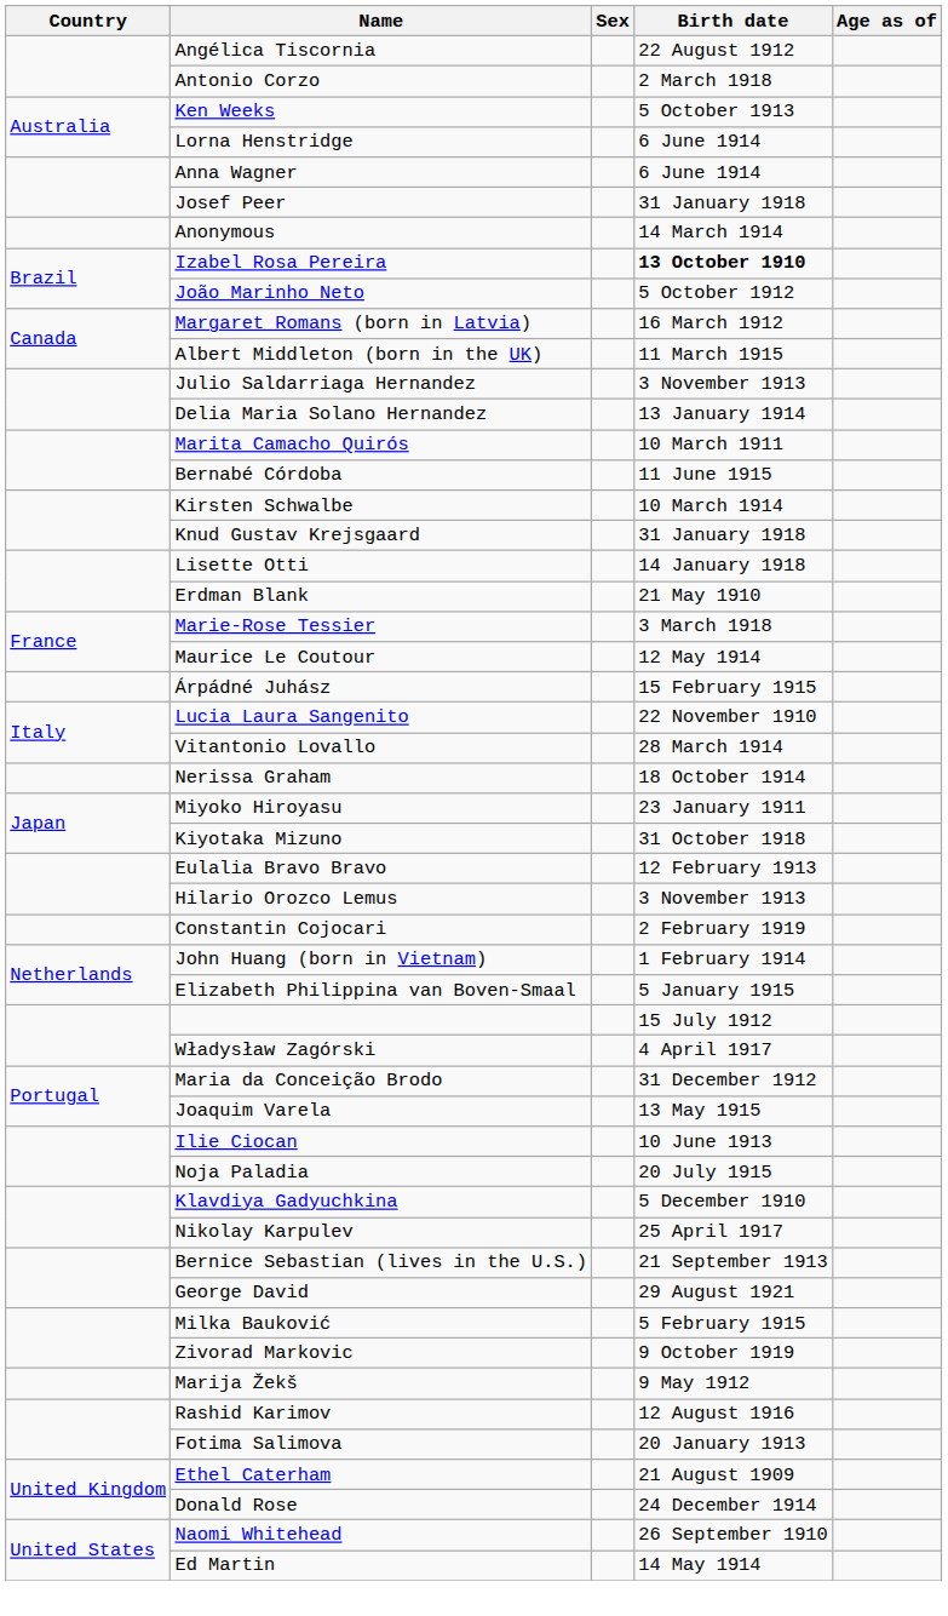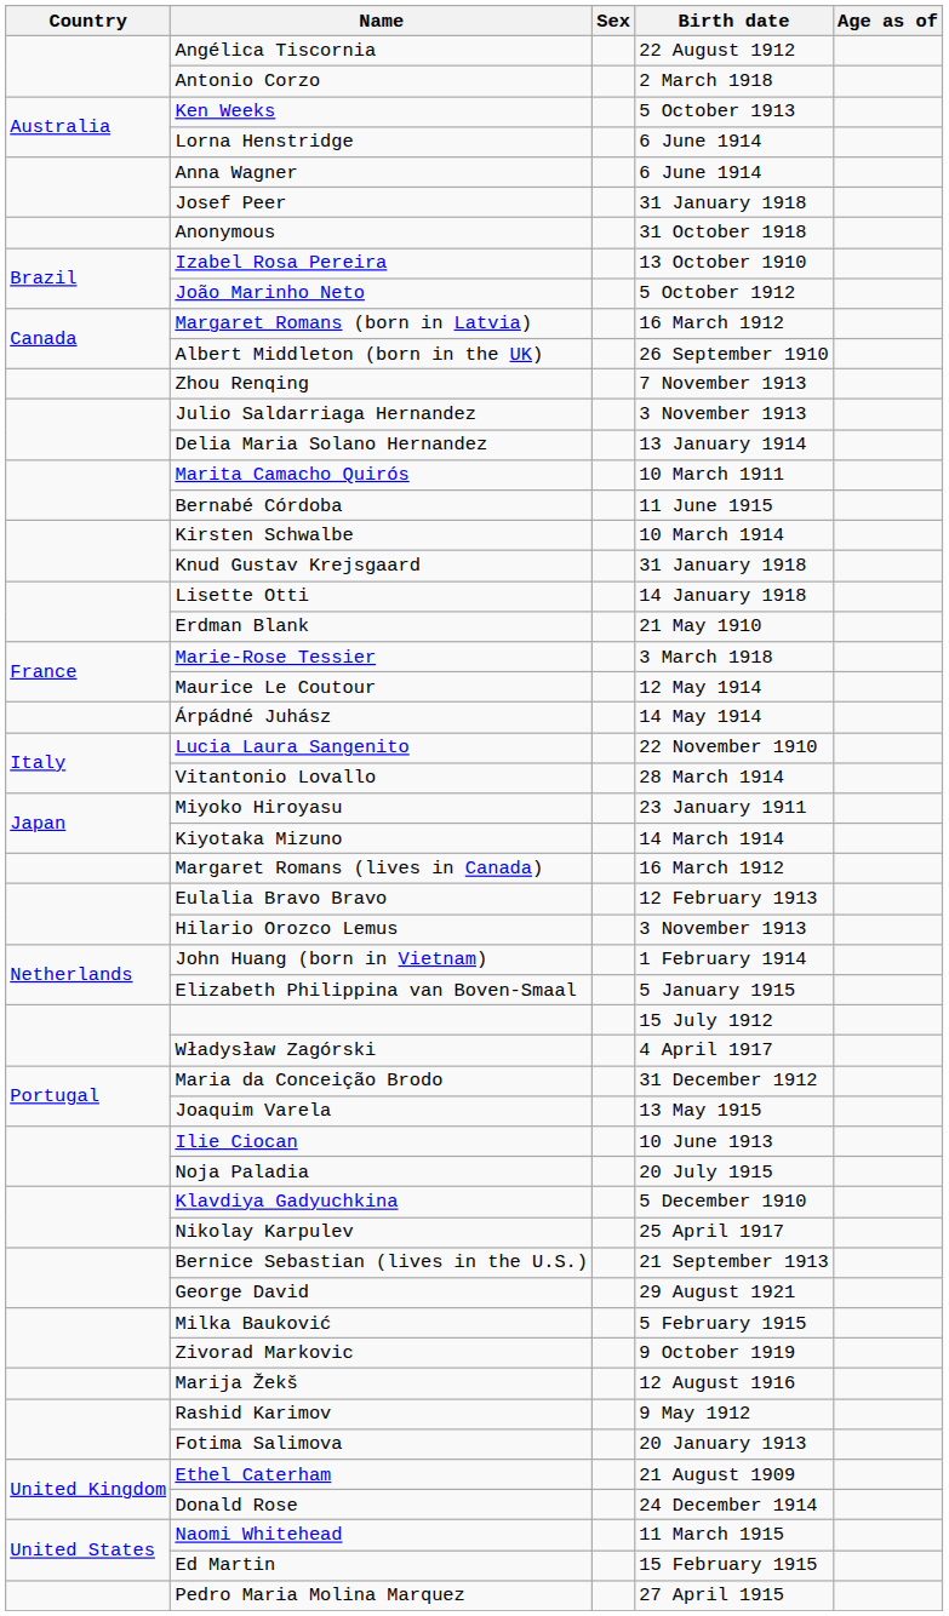 <table class="wikitable sortable">
 <tr>
 <th>Country</th>
 <th>Name</th>
 <th>Sex</th>
 <th>Birth date</th>
 <th>Age as of </th>
 </tr>
 <tr>
 <td rowspan=2></td>
 <td>Angélica Tiscornia</td>
 <td></td>
 <td class=nowrap>22 August 1912</td>
 <td></td>
 </tr>
 <tr>
 <td>Antonio Corzo</td>
 <td></td>
 <td class=nowrap>2 March 1918</td>
 <td></td>
 </tr>
 <tr>
 <td rowspan=2> <a href='#'>Australia</a></td>
 <td><a href='#'>Ken Weeks</a></td>
 <td></td>
 <td class=nowrap>5 October 1913</td>
 <td></td>
 </tr>
 <tr>
 <td>Lorna Henstridge</td>
 <td></td>
 <td class=nowrap>6 June 1914</td>
 <td></td>
 </tr>
 <tr>
 <td rowspan=2></td>
 <td>Anna Wagner</td>
 <td></td>
 <td class=nowrap>6 June 1914</td>
 <td></td>
 </tr>
 <tr>
 <td>Josef Peer</td>
 <td></td>
 <td class=nowrap>31 January 1918</td>
 <td></td>
 </tr>
 <tr>
 <td></td>
 <td>Anonymous</td>
 <td></td>
-<td class=nowrap>14 March 1914</td>
+<td class=nowrap>31 October 1918</td>
 <td></td>
 </tr>
 <tr>
 <td rowspan=2> <a href='#'>Brazil</a></td>
 <td><a href='#'>Izabel Rosa Pereira</a></td>
 <td></td>
-<td class=nowrap><strong>13 October 1910</strong></td>
+<td class=nowrap>13 October 1910</td>
 <td></td>
 </tr>
 <tr>
 <td><a href='#'>João Marinho Neto</a></td>
 <td></td>
 <td class=nowrap>5 October 1912</td>
 <td></td>
 </tr>
 <tr>
 <td rowspan=2> <a href='#'>Canada</a></td>
 <td><a href='#'>Margaret Romans</a> (born in <a href='#'>Latvia</a>)</td>
 <td></td>
 <td class=nowrap>16 March 1912</td>
 <td></td>
 </tr>
 <tr>
 <td>Albert Middleton (born in the <a href='#'>UK</a>)</td>
 <td></td>
-<td class=nowrap>11 March 1915</td>
+<td class=nowrap>26 September 1910</td>
 <td></td>
+</tr>
+<tr>
+<td></td>
+<td>Zhou Renqing</td>
+<td></td>
+<td class=nowrap>7 November 1913</td>
+<td> </td>
 </tr>
 <tr>
 <td rowspan=2></td>
 <td>Julio Saldarriaga Hernandez</td>
 <td></td>
 <td class=nowrap>3 November 1913</td>
 <td></td>
 </tr>
 <tr>
 <td>Delia Maria Solano Hernandez</td>
 <td></td>
 <td class=nowrap>13 January 1914</td>
 <td></td>
 </tr>
 <tr>
 <td rowspan=2></td>
 <td><a href='#'>Marita Camacho Quirós</a></td>
 <td></td>
 <td class=nowrap>10 March 1911</td>
 <td></td>
 </tr>
 <tr>
 <td>Bernabé Córdoba</td>
 <td></td>
 <td class=nowrap>11 June 1915</td>
 <td></td>
 </tr>
 <tr>
 <td rowspan=2></td>
 <td>Kirsten Schwalbe</td>
 <td></td>
 <td class=nowrap>10 March 1914</td>
 <td></td>
 </tr>
 <tr>
 <td>Knud Gustav Krejsgaard</td>
 <td></td>
 <td>31 January 1918</td>
 <td></td>
 </tr>
 <tr>
 <td rowspan=2></td>
 <td>Lisette Otti</td>
 <td></td>
 <td>14 January 1918</td>
 <td></td>
 </tr>
 <tr>
 <td>Erdman Blank</td>
 <td></td>
 <td class=nowrap>21 May 1910</td>
 <td></td>
 </tr>
 <tr>
 <td rowspan=2> <a href='#'>France</a></td>
 <td><a href='#'>Marie-Rose Tessier</a></td>
 <td></td>
 <td>3 March 1918</td>
 <td></td>
 </tr>
 <tr>
 <td>Maurice Le Coutour</td>
 <td></td>
 <td>12 May 1914</td>
 <td></td>
 </tr>
 <tr>
 <td></td>
 <td>Árpádné Juhász</td>
 <td></td>
-<td class=nowrap>15 February 1915</td>
+<td class=nowrap>14 May 1914</td>
 <td></td>
 </tr>
 <tr>
 <td rowspan=2> <a href='#'>Italy</a></td>
 <td><a href='#'>Lucia Laura Sangenito</a></td>
 <td></td>
 <td class=nowrap>22 November 1910</td>
 <td></td>
 </tr>
 <tr>
 <td>Vitantonio Lovallo</td>
 <td></td>
 <td class=nowrap>28 March 1914</td>
 <td></td>
 </tr>
 <tr>
-<td></td>
-<td>Nerissa Graham</td>
-<td></td>
-<td class=nowrap>18 October 1914</td>
-<td></td>
-</tr>
-<tr>
 <td rowspan=2> <a href='#'>Japan</a></td>
 <td>Miyoko Hiroyasu</td>
 <td></td>
 <td class=nowrap>23 January 1911</td>
 <td></td>
 </tr>
 <tr>
 <td>Kiyotaka Mizuno</td>
 <td></td>
-<td class=nowrap>31 October 1918</td>
+<td class=nowrap>14 March 1914</td>
 <td></td>
+</tr>
+<tr>
+<td></td>
+<td>Margaret Romans (lives in <a href='#'>Canada</a>)</td>
+<td></td>
+<td class=nowrap>16 March 1912</td>
+<td><br></td>
 </tr>
 <tr>
 <td rowspan=2></td>
 <td>Eulalia Bravo Bravo</td>
 <td></td>
 <td class=nowrap>12 February 1913</td>
 <td></td>
 </tr>
 <tr>
 <td>Hilario Orozco Lemus</td>
 <td></td>
 <td class=nowrap>3 November 1913</td>
-<td></td>
-</tr>
-<tr>
-<td></td>
-<td>Constantin Cojocari</td>
-<td></td>
-<td class=nowrap>2 February 1919</td>
 <td></td>
 </tr>
 <tr>
 <td rowspan=2> <a href='#'>Netherlands</a></td>
 <td>John Huang (born in <a href='#'>Vietnam</a>)</td>
 <td></td>
 <td class=nowrap>1 February 1914</td>
 <td></td>
 </tr>
 <tr>
 <td>Elizabeth Philippina van Boven-Smaal</td>
 <td></td>
 <td class=nowrap>5 January 1915</td>
 <td></td>
 </tr>
 <tr>
 <td rowspan=2></td>
 <td></td>
 <td></td>
 <td class=nowrap>15 July 1912</td>
 <td></td>
 </tr>
 <tr>
 <td>Władysław Zagórski</td>
 <td></td>
 <td class=nowrap>4 April 1917</td>
 <td></td>
 </tr>
 <tr>
 <td rowspan=2> <a href='#'>Portugal</a></td>
 <td>Maria da Conceição Brodo</td>
 <td></td>
 <td class=nowrap>31 December 1912</td>
 <td></td>
 </tr>
 <tr>
 <td>Joaquim Varela</td>
 <td></td>
 <td class=nowrap>13 May 1915</td>
 <td></td>
 </tr>
 <tr>
 <td rowspan=2></td>
 <td><a href='#'>Ilie Ciocan</a></td>
 <td></td>
 <td class=nowrap>10 June 1913</td>
 <td></td>
 </tr>
 <tr>
 <td>Noja Paladia</td>
 <td></td>
 <td class=nowrap>20 July 1915</td>
 <td></td>
 </tr>
 <tr>
 <td rowspan=2></td>
 <td><a href='#'>Klavdiya Gadyuchkina</a></td>
 <td></td>
 <td class=nowrap>5 December 1910</td>
 <td></td>
 </tr>
 <tr>
 <td>Nikolay Karpulev</td>
 <td></td>
 <td class=nowrap>25 April 1917</td>
 <td></td>
 </tr>
 <tr>
 <td rowspan=2></td>
 <td>Bernice Sebastian (lives in the U.S.)</td>
 <td></td>
 <td class=nowrap>21 September 1913</td>
 <td></td>
 </tr>
 <tr>
 <td>George David</td>
 <td></td>
 <td class=nowrap>29 August 1921</td>
 <td></td>
 </tr>
 <tr>
 <td rowspan=2></td>
 <td>Milka Bauković</td>
 <td></td>
 <td class=nowrap>5 February 1915</td>
 <td></td>
 </tr>
 <tr>
 <td>Zivorad Markovic</td>
 <td></td>
 <td class=nowrap>9 October 1919</td>
 <td></td>
 </tr>
 <tr>
 <td></td>
 <td>Marija Žekš</td>
 <td></td>
-<td class=nowrap>9 May 1912</td>
+<td class=nowrap>12 August 1916</td>
 <td></td>
 </tr>
 <tr>
 <td rowspan=2></td>
 <td>Rashid Karimov</td>
 <td></td>
-<td class=nowrap>12 August 1916</td>
+<td class=nowrap>9 May 1912</td>
 <td></td>
 </tr>
 <tr>
 <td>Fotima Salimova</td>
 <td></td>
 <td class=nowrap>20 January 1913</td>
 <td></td>
 </tr>
 <tr>
 <td rowspan=2> <a href='#'>United Kingdom</a></td>
 <td><a href='#'>Ethel Caterham</a></td>
 <td></td>
 <td class=nowrap>21 August 1909</td>
 <td></td>
 </tr>
 <tr>
 <td>Donald Rose</td>
 <td></td>
 <td class=nowrap>24 December 1914</td>
 <td></td>
 </tr>
 <tr>
 <td rowspan=2> <a href='#'>United States</a></td>
 <td><a href='#'>Naomi Whitehead</a></td>
 <td></td>
-<td class=nowrap>26 September 1910</td>
+<td class=nowrap>11 March 1915</td>
 <td></td>
 </tr>
 <tr>
 <td>Ed Martin</td>
 <td></td>
-<td class=nowrap>14 May 1914</td>
+<td class=nowrap>15 February 1915</td>
+<td></td>
+</tr>
+<tr>
+<td></td>
+<td>Pedro Maria Molina Marquez</td>
+<td></td>
+<td class=nowrap>27 April 1915</td>
 <td></td>
 </tr>
 </table>
